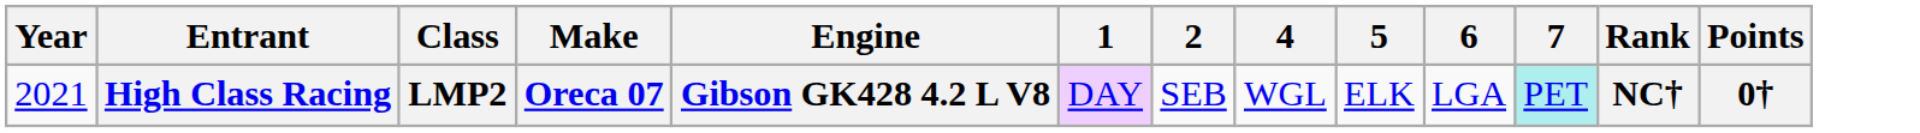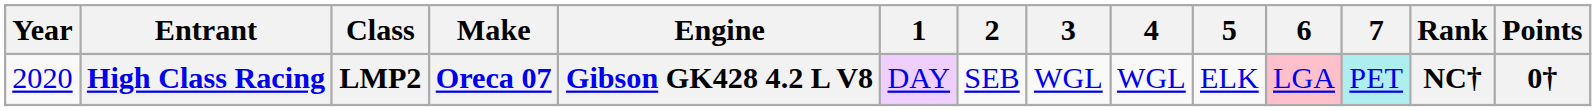 <table class="wikitable" style="text-align:center; font-size:85%">
 <tr>
 <th>Year</th>
 <th>Entrant</th>
 <th>Class</th>
 <th>Make</th>
 <th>Engine</th>
 <th>1</th>
 <th>2</th>
+<th>3</th>
 <th>4</th>
 <th>5</th>
 <th>6</th>
 <th>7</th>
 <th>Rank</th>
 <th>Points</th>
 </tr>
 <tr>
-<td><a href='#'>2021</a></td>
+<td><a href='#'>2020</a></td>
 <th nowrap><a href='#'>High Class Racing</a></th>
 <th>LMP2</th>
 <th nowrap><a href='#'>Oreca 07</a></th>
 <th nowrap><a href='#'>Gibson</a> GK428 4.2 L V8</th>
 <td style="background:#EFCFFF;"><a href='#'>DAY</a><br></td>
 <td><a href='#'>SEB</a></td>
 <td><a href='#'>WGL</a></td>
+<td><a href='#'>WGL</a></td>
 <td><a href='#'>ELK</a></td>
-<td><a href='#'>LGA</a></td>
+<td style="background: pink;"><a href='#'>LGA</a></td>
 <td style="background: paleturquoise;"><a href='#'>PET</a></td>
 <th>NC†</th>
 <th>0†</th>
 </tr>
 </table>
